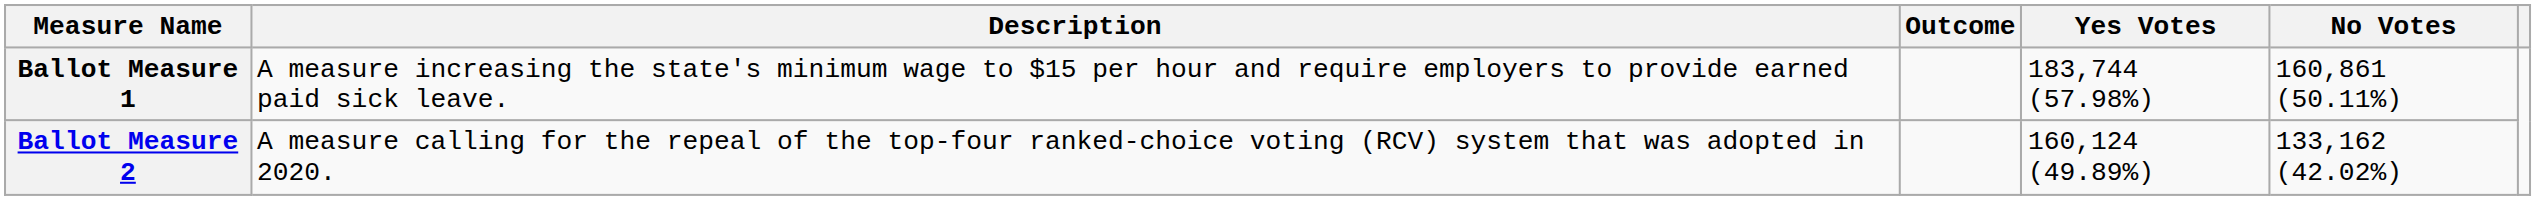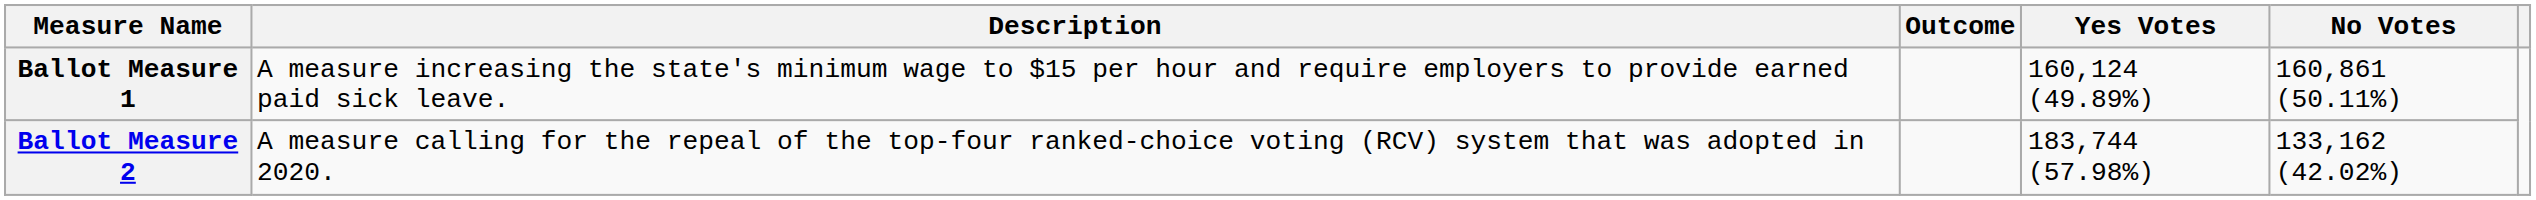 <table class="wikitable sortable plainrowheaders">
 <tr>
 <th scope=col>Measure Name</th>
 <th scope=col>Description</th>
 <th scope=col>Outcome</th>
 <th scope=col>Yes Votes</th>
 <th scope=col>No Votes</th>
 <th scope=col class="unsortable"></th>
 </tr>
 <tr>
 <th scope=row>Ballot Measure 1</th>
 <td>A measure increasing the state's minimum wage to $15 per hour and require employers to provide earned paid sick leave.</td>
 <td></td>
-<td>183,744<br>(57.98%)</td>
+<td>160,124 (49.89%)</td>
 <td>160,861 (50.11%)</td>
 <td rowspan="2"></td>
 </tr>
 <tr>
 <th scope=row><a href='#'>Ballot Measure 2</a></th>
 <td>A measure calling for the repeal of the top-four ranked-choice voting (RCV) system that was adopted in 2020.</td>
 <td></td>
-<td>160,124 (49.89%)</td>
+<td>183,744<br>(57.98%)</td>
 <td>133,162 (42.02%)</td>
 </tr>
 </table>
